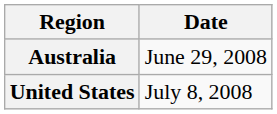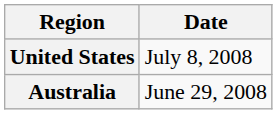 <table Class="wikitable plainrowheaders">
 <tr>
 <th>Region</th>
 <th>Date</th>
 </tr>
 <tr>
+<th scope="row">United States</th>
+<td>July 8, 2008</td>
+</tr>
+<tr>
 <th scope="row">Australia</th>
 <td>June 29, 2008</td>
 </tr>
-<tr>
-<th scope="row">United States</th>
-<td>July 8, 2008</td>
-</tr>
 </table>
